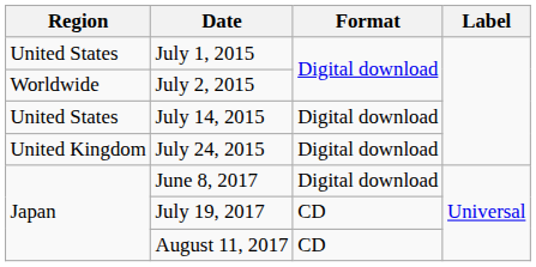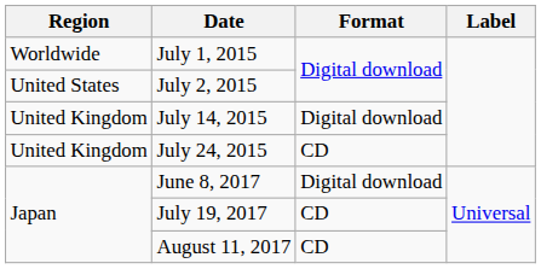 <table class=wikitable>
 <tr>
 <th>Region</th>
 <th>Date</th>
 <th>Format</th>
 <th>Label</th>
 </tr>
 <tr>
-<td>United States</td>
+<td>Worldwide</td>
 <td>July 1, 2015</td>
 <td rowspan="2"><a href='#'>Digital download</a></td>
 <td rowspan="4"></td>
 </tr>
 <tr>
-<td>Worldwide</td>
+<td>United States</td>
 <td>July 2, 2015</td>
 </tr>
 <tr>
-<td>United States</td>
+<td>United Kingdom</td>
 <td>July 14, 2015</td>
 <td>Digital download </td>
 </tr>
 <tr>
 <td>United Kingdom</td>
 <td>July 24, 2015</td>
-<td>Digital download</td>
+<td>CD </td>
 </tr>
 <tr>
 <td rowspan="3">Japan</td>
 <td>June 8, 2017</td>
 <td>Digital download </td>
 <td rowspan="3"><a href='#'>Universal</a></td>
 </tr>
 <tr>
 <td>July 19, 2017</td>
 <td>CD </td>
 </tr>
 <tr>
 <td>August 11, 2017</td>
 <td>CD </td>
 </tr>
 </table>
